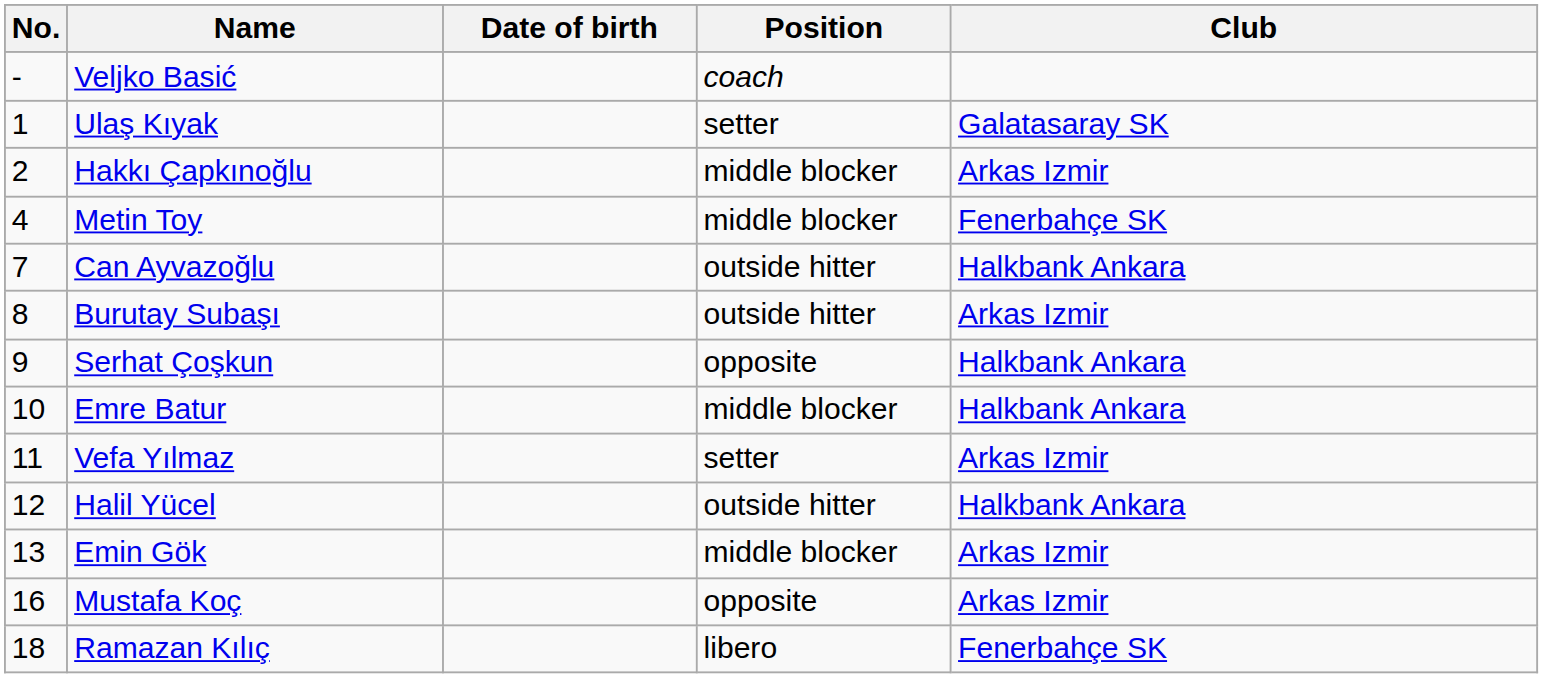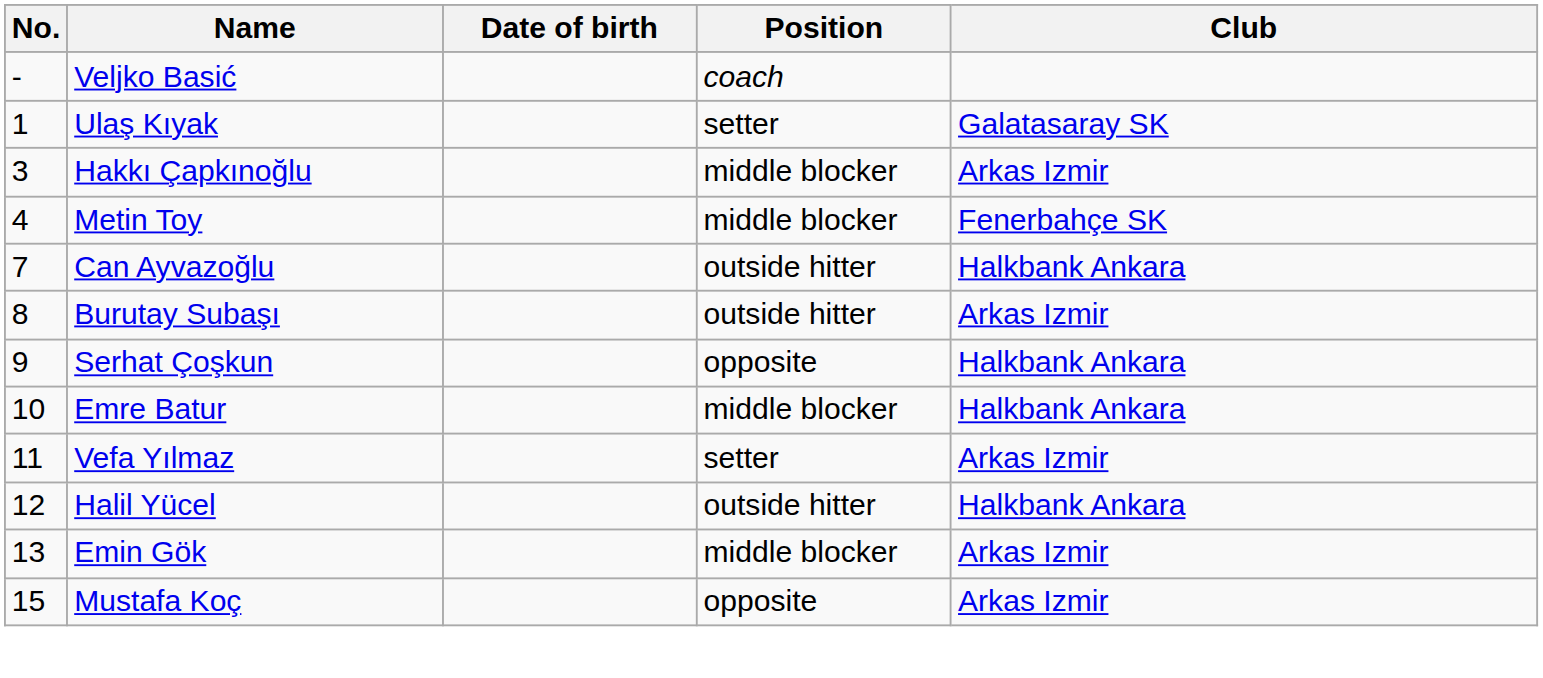 <table class=wikitable sortable style=font-size:100%; text-align:center;>
 <tr>
 <th>No.</th>
 <th style=width:12em>Name</th>
 <th style=width:8em>Date of birth</th>
 <th style=width:8em>Position</th>
 <th style=width:19em>Club</th>
 </tr>
 <tr>
 <td>-</td>
 <td><a href='#'>Veljko Basić</a></td>
 <td></td>
 <td><em>coach</em></td>
 <td></td>
 </tr>
 <tr>
 <td>1</td>
 <td><a href='#'>Ulaş Kıyak </a></td>
 <td></td>
 <td>setter</td>
 <td> <a href='#'>Galatasaray SK</a></td>
 </tr>
 <tr>
-<td>2</td>
+<td>3</td>
 <td><a href='#'>Hakkı Çapkınoğlu</a></td>
 <td></td>
 <td>middle blocker</td>
 <td> <a href='#'>Arkas Izmir</a></td>
 </tr>
 <tr>
 <td>4</td>
 <td><a href='#'>Metin Toy</a></td>
 <td></td>
 <td>middle blocker</td>
 <td> <a href='#'>Fenerbahçe SK</a></td>
 </tr>
 <tr>
 <td>7</td>
 <td><a href='#'>Can Ayvazoğlu</a></td>
 <td></td>
 <td>outside hitter</td>
 <td> <a href='#'>Halkbank Ankara</a></td>
 </tr>
 <tr>
 <td>8</td>
 <td><a href='#'>Burutay Subaşı</a></td>
 <td></td>
 <td>outside hitter</td>
 <td> <a href='#'>Arkas Izmir</a></td>
 </tr>
 <tr>
 <td>9</td>
 <td><a href='#'>Serhat Çoşkun</a></td>
 <td></td>
 <td>opposite</td>
 <td> <a href='#'>Halkbank Ankara</a></td>
 </tr>
 <tr>
 <td>10</td>
 <td><a href='#'>Emre Batur</a></td>
 <td></td>
 <td>middle blocker</td>
 <td> <a href='#'>Halkbank Ankara</a></td>
 </tr>
 <tr>
 <td>11</td>
 <td><a href='#'>Vefa Yılmaz</a></td>
 <td></td>
 <td>setter</td>
 <td> <a href='#'>Arkas Izmir</a></td>
 </tr>
 <tr>
 <td>12</td>
 <td><a href='#'>Halil Yücel</a></td>
 <td></td>
 <td>outside hitter</td>
 <td> <a href='#'>Halkbank Ankara</a></td>
 </tr>
 <tr>
 <td>13</td>
 <td><a href='#'>Emin Gök</a></td>
 <td></td>
 <td>middle blocker</td>
 <td> <a href='#'>Arkas Izmir</a></td>
 </tr>
 <tr>
-<td>16</td>
+<td>15</td>
 <td><a href='#'>Mustafa Koç</a></td>
 <td></td>
 <td>opposite</td>
 <td> <a href='#'>Arkas Izmir</a></td>
 </tr>
-<tr>
-<td>18</td>
-<td><a href='#'>Ramazan Kılıç</a></td>
-<td></td>
-<td>libero</td>
-<td> <a href='#'>Fenerbahçe SK</a></td>
-</tr>
 </table>
